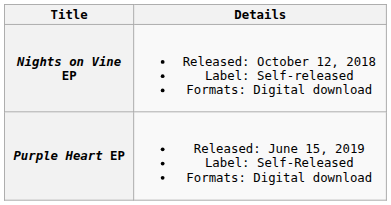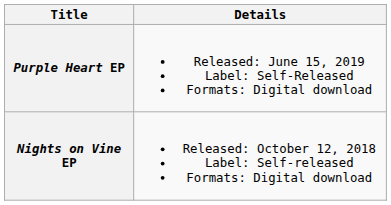 <table class="wikitable plainrowheaders" style="text-align:center">
 <tr>
 <th scope="col" style="width:10em">Title</th>
 <th scope="col" style="width:20em">Details</th>
 </tr>
 <tr>
+<th scope="row"><em>Purple Heart</em> EP</th>
+<td><br><ul><li>Released: June 15, 2019</li><li>Label: Self-Released</li><li>Formats: Digital download</li></ul></td>
+</tr>
+<tr>
 <th scope="row"><em>Nights on Vine</em> EP<br></th>
 <td><br><ul><li>Released: October 12, 2018</li><li>Label: Self-released</li><li>Formats: Digital download</li></ul></td>
 </tr>
-<tr>
-<th scope="row"><em>Purple Heart</em> EP</th>
-<td><br><ul><li>Released: June 15, 2019</li><li>Label: Self-Released</li><li>Formats: Digital download</li></ul></td>
-</tr>
 </table>
